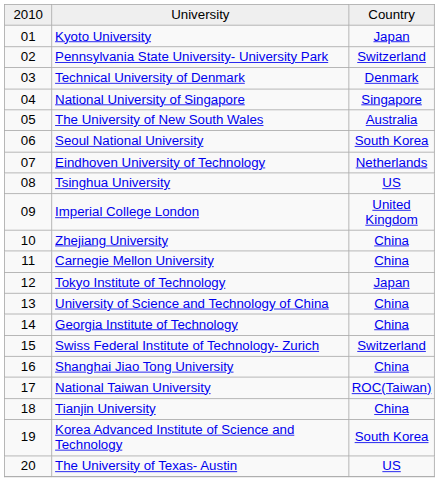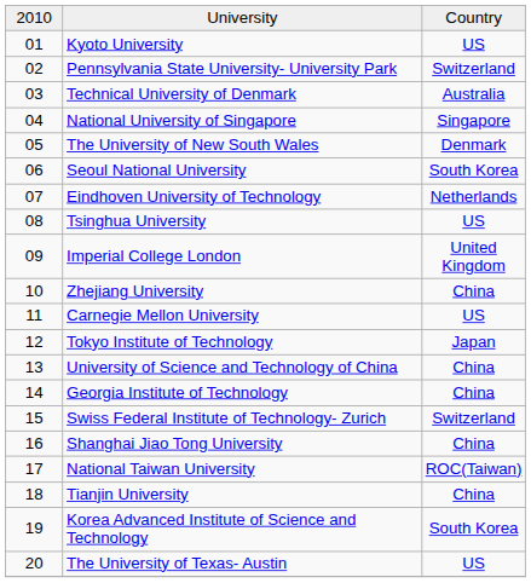 <table class="wikitable sortable">
 <tr bgColor="#efefef">
 <td width="50" align="center">2010</td>
 <td width="350" align="center">University</td>
 <td width="80" align="center">Country</td>
 </tr>
 <tr>
 <td width="50" align="center">01</td>
 <td width="350" align="left"><a href='#'>Kyoto University</a></td>
-<td width="80" align="center"><a href='#'>Japan</a></td>
+<td width="80" align="center"><a href='#'>US</a></td>
 </tr>
 <tr>
 <td width="50" align="center">02</td>
 <td width="350" align="left"><a href='#'>Pennsylvania State University- University Park</a></td>
 <td width="80" align="center"><a href='#'>Switzerland</a></td>
 </tr>
 <tr>
 <td width="50" align="center">03</td>
 <td width="350" align="left"><a href='#'>Technical University of Denmark</a></td>
-<td width="80" align="center"><a href='#'>Denmark</a></td>
+<td width="80" align="center"><a href='#'>Australia</a></td>
 </tr>
 <tr>
 <td width="50" align="center">04</td>
 <td width="350" align="left"><a href='#'>National University of Singapore</a></td>
 <td width="80" align="center"><a href='#'>Singapore</a></td>
 </tr>
 <tr>
 <td width="50" align="center">05</td>
 <td width="350" align="left"><a href='#'>The University of New South Wales</a></td>
-<td width="80" align="center"><a href='#'>Australia</a></td>
+<td width="80" align="center"><a href='#'>Denmark</a></td>
 </tr>
 <tr>
 <td width="50" align="center">06</td>
 <td width="350" align="left"><a href='#'>Seoul National University</a></td>
 <td width="80" align="center"><a href='#'>South Korea</a></td>
 </tr>
 <tr>
 <td width="50" align="center">07</td>
 <td width="350" align="left"><a href='#'>Eindhoven University of Technology</a></td>
 <td width="80" align="center"><a href='#'>Netherlands</a></td>
 </tr>
 <tr>
 <td width="50" align="center">08</td>
 <td width="350" align="left"><a href='#'>Tsinghua University</a></td>
 <td width="80" align="center"><a href='#'>US</a></td>
 </tr>
 <tr>
 <td width="50" align="center">09</td>
 <td width="350" align="left"><a href='#'>Imperial College London</a></td>
 <td width="80" align="center"><a href='#'>United Kingdom</a></td>
 </tr>
 <tr>
 <td width="50" align="center">10</td>
 <td width="350" align="left"><a href='#'>Zhejiang University</a></td>
 <td width="80" align="center"><a href='#'>China</a></td>
 </tr>
 <tr>
 <td width="50" align="center">11</td>
 <td width="350" align="left"><a href='#'>Carnegie Mellon University</a></td>
-<td width="80" align="center"><a href='#'>China</a></td>
+<td width="80" align="center"><a href='#'>US</a></td>
 </tr>
 <tr>
 <td width="50" align="center">12</td>
 <td width="350" align="left"><a href='#'>Tokyo Institute of Technology</a></td>
 <td width="80" align="center"><a href='#'>Japan</a></td>
 </tr>
 <tr>
 <td width="50" align="center">13</td>
 <td width="350" align="left"><a href='#'>University of Science and Technology of China</a></td>
 <td width="80" align="center"><a href='#'>China</a></td>
 </tr>
 <tr>
 <td width="50" align="center">14</td>
 <td width="350" align="left"><a href='#'>Georgia Institute of Technology</a></td>
 <td width="80" align="center"><a href='#'>China</a></td>
 </tr>
 <tr>
 <td width="50" align="center">15</td>
 <td width="350" align="left"><a href='#'>Swiss Federal Institute of Technology- Zurich</a></td>
 <td width="80" align="center"><a href='#'>Switzerland</a></td>
 </tr>
 <tr>
 <td width="50" align="center">16</td>
 <td width="350" align="left"><a href='#'>Shanghai Jiao Tong University</a></td>
 <td width="80" align="center"><a href='#'>China</a></td>
 </tr>
 <tr>
 <td width="50" align="center">17</td>
 <td width="350" align="left"><a href='#'>National Taiwan University</a></td>
 <td width="80" align="center"><a href='#'>ROC(Taiwan)</a></td>
 </tr>
 <tr>
 <td width="50" align="center">18</td>
 <td width="350" align="left"><a href='#'>Tianjin University</a></td>
 <td width="80" align="center"><a href='#'>China</a></td>
 </tr>
 <tr>
 <td width="50" align="center">19</td>
 <td width="350" align="left"><a href='#'>Korea Advanced Institute of Science and Technology</a></td>
 <td width="80" align="center"><a href='#'>South Korea</a></td>
 </tr>
 <tr>
 <td width="50" align="center">20</td>
 <td width="350" align="left"><a href='#'>The University of Texas- Austin</a></td>
 <td width="80" align="center"><a href='#'>US</a></td>
 </tr>
 <tr>
 </tr>
 </table>
